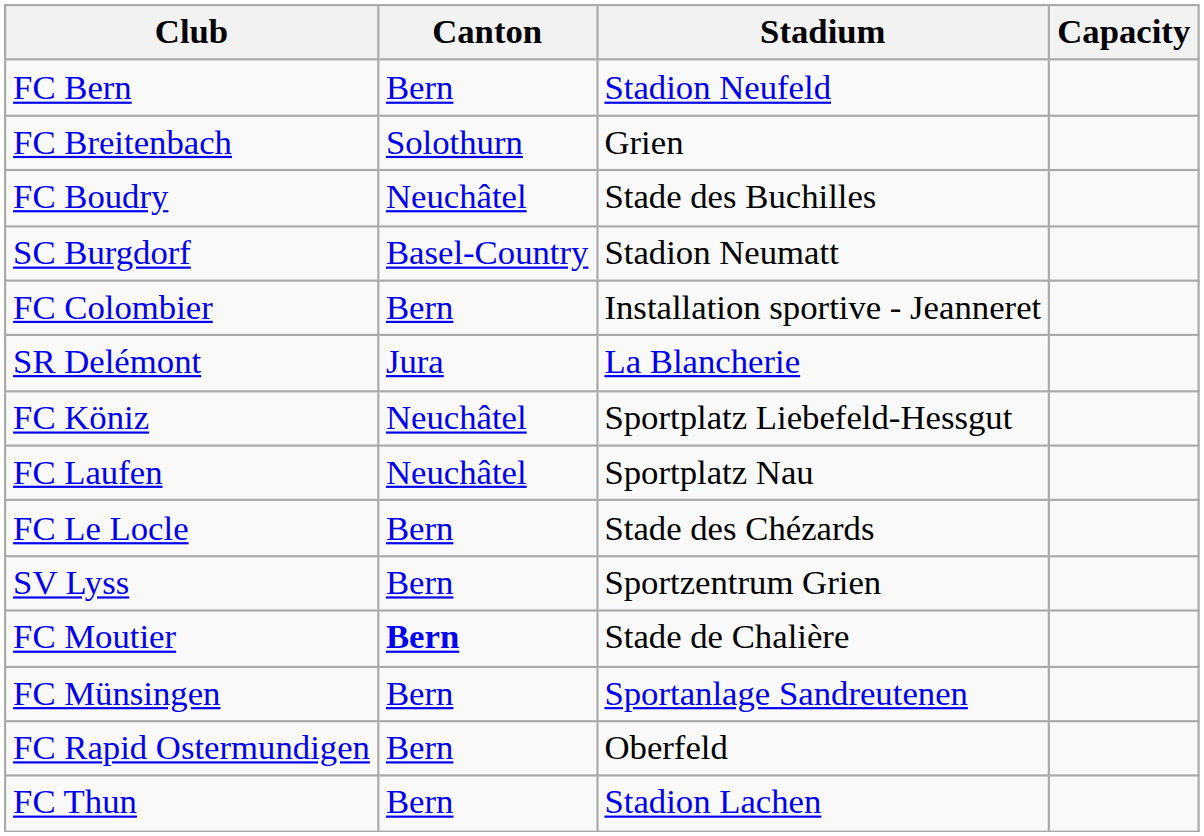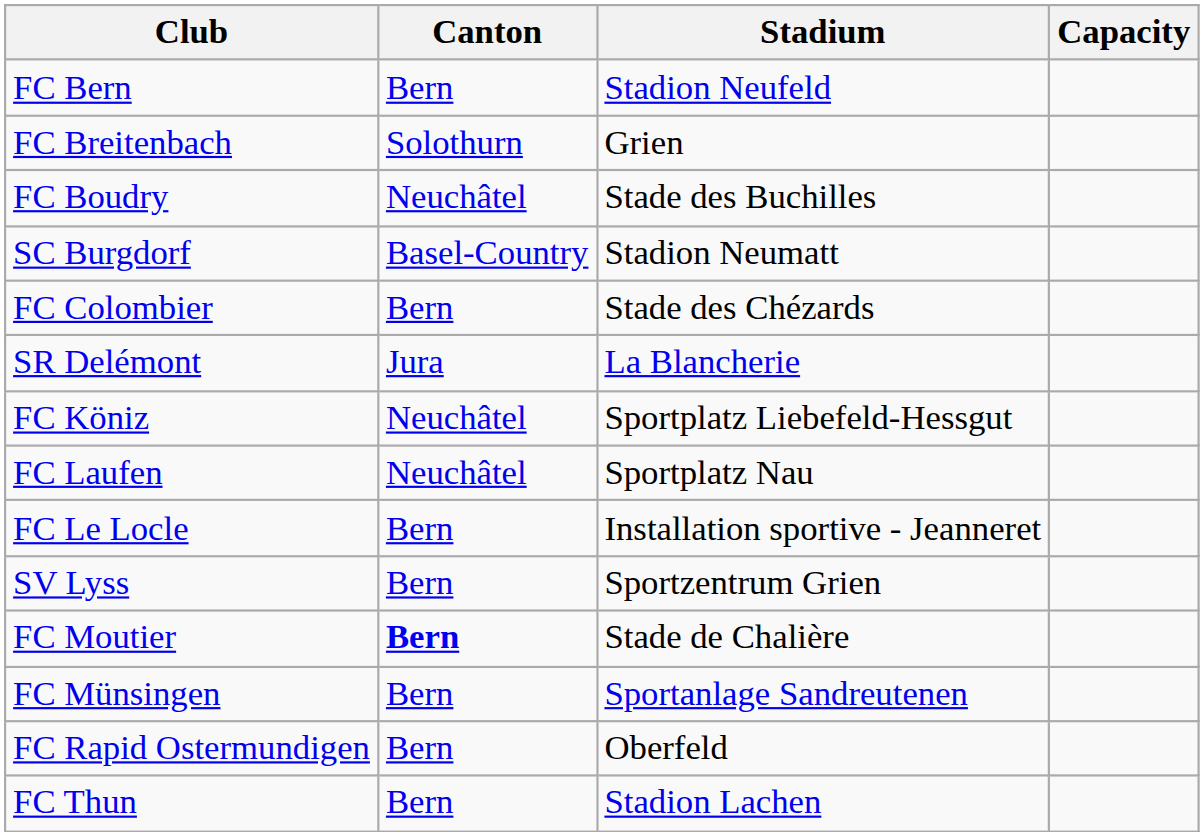 <table class="wikitable">
 <tr>
 <th>Club</th>
 <th>Canton</th>
 <th>Stadium</th>
 <th>Capacity</th>
 </tr>
 <tr>
 <td><a href='#'>FC Bern</a></td>
 <td><a href='#'>Bern</a></td>
 <td><a href='#'>Stadion Neufeld</a></td>
 <td></td>
 </tr>
 <tr>
 <td><a href='#'>FC Breitenbach</a></td>
 <td><a href='#'>Solothurn</a></td>
 <td>Grien</td>
 <td></td>
 </tr>
 <tr>
 <td><a href='#'>FC Boudry</a></td>
 <td><a href='#'>Neuchâtel</a></td>
 <td>Stade des Buchilles</td>
 <td></td>
 </tr>
 <tr>
 <td><a href='#'>SC Burgdorf</a></td>
 <td><a href='#'>Basel-Country</a></td>
 <td>Stadion Neumatt</td>
 <td></td>
 </tr>
 <tr>
 <td><a href='#'>FC Colombier</a></td>
 <td><a href='#'>Bern</a></td>
-<td>Installation sportive - Jeanneret</td>
+<td>Stade des Chézards</td>
 <td></td>
 </tr>
 <tr>
 <td><a href='#'>SR Delémont</a></td>
 <td><a href='#'>Jura</a></td>
 <td><a href='#'>La Blancherie</a></td>
 <td></td>
 </tr>
 <tr>
 <td><a href='#'>FC Köniz</a></td>
 <td><a href='#'>Neuchâtel</a></td>
 <td>Sportplatz Liebefeld-Hessgut</td>
 <td></td>
 </tr>
 <tr>
 <td><a href='#'>FC Laufen</a></td>
 <td><a href='#'>Neuchâtel</a></td>
 <td>Sportplatz Nau</td>
 <td></td>
 </tr>
 <tr>
 <td><a href='#'>FC Le Locle</a></td>
 <td><a href='#'>Bern</a></td>
-<td>Stade des Chézards</td>
+<td>Installation sportive - Jeanneret</td>
 <td></td>
 </tr>
 <tr>
 <td><a href='#'>SV Lyss</a></td>
 <td><a href='#'>Bern</a></td>
 <td>Sportzentrum Grien</td>
 <td></td>
 </tr>
 <tr>
 <td><a href='#'>FC Moutier</a></td>
 <td><strong><a href='#'>Bern</a></strong></td>
 <td>Stade de Chalière</td>
 <td></td>
 </tr>
 <tr>
 <td><a href='#'>FC Münsingen</a></td>
 <td><a href='#'>Bern</a></td>
 <td><a href='#'>Sportanlage Sandreutenen</a></td>
 <td></td>
 </tr>
 <tr>
 <td><a href='#'>FC Rapid Ostermundigen</a></td>
 <td><a href='#'>Bern</a></td>
 <td>Oberfeld</td>
 <td></td>
 </tr>
 <tr>
 <td><a href='#'>FC Thun</a></td>
 <td><a href='#'>Bern</a></td>
 <td><a href='#'>Stadion Lachen</a></td>
 <td></td>
 </tr>
 <tr>
 </tr>
 </table>
